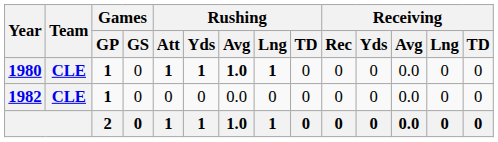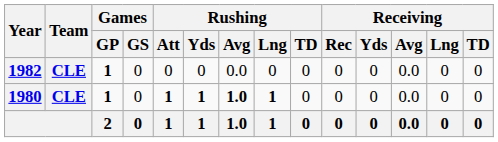 <table class="wikitable" style="text-align:center;">
 <tr>
 <th rowspan="2">Year</th>
 <th rowspan="2">Team</th>
 <th colspan="2">Games</th>
 <th colspan="5">Rushing</th>
 <th colspan="5">Receiving</th>
 </tr>
 <tr>
 <th>GP</th>
 <th>GS</th>
 <th>Att</th>
 <th>Yds</th>
 <th>Avg</th>
 <th>Lng</th>
 <th>TD</th>
 <th>Rec</th>
 <th>Yds</th>
 <th>Avg</th>
 <th>Lng</th>
 <th>TD</th>
 </tr>
 <tr>
+<th><a href='#'>1982</a></th>
+<th><a href='#'>CLE</a></th>
+<td><strong>1</strong></td>
+<td>0</td>
+<td>0</td>
+<td>0</td>
+<td>0.0</td>
+<td>0</td>
+<td>0</td>
+<td>0</td>
+<td>0</td>
+<td>0.0</td>
+<td>0</td>
+<td>0</td>
+</tr>
+<tr>
 <th><a href='#'>1980</a></th>
 <th><a href='#'>CLE</a></th>
 <td><strong>1</strong></td>
 <td>0</td>
 <td><strong>1</strong></td>
 <td><strong>1</strong></td>
 <td><strong>1.0</strong></td>
 <td><strong>1</strong></td>
-<td>0</td>
-<td>0</td>
-<td>0</td>
-<td>0.0</td>
-<td>0</td>
-<td>0</td>
-</tr>
-<tr>
-<th><a href='#'>1982</a></th>
-<th><a href='#'>CLE</a></th>
-<td><strong>1</strong></td>
-<td>0</td>
-<td>0</td>
-<td>0</td>
-<td>0.0</td>
-<td>0</td>
 <td>0</td>
 <td>0</td>
 <td>0</td>
 <td>0.0</td>
 <td>0</td>
 <td>0</td>
 </tr>
 <tr>
 <th colspan="2"></th>
 <th>2</th>
 <th>0</th>
 <th>1</th>
 <th>1</th>
 <th>1.0</th>
 <th>1</th>
 <th>0</th>
 <th>0</th>
 <th>0</th>
 <th>0.0</th>
 <th>0</th>
 <th>0</th>
 </tr>
 </table>
